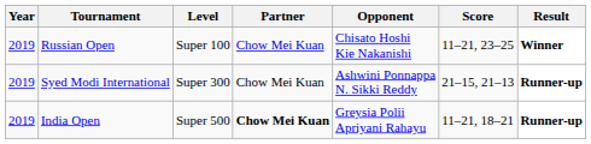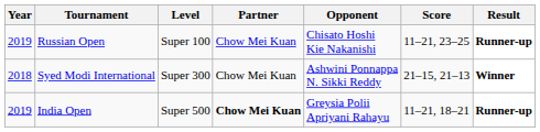 <table class="sortable wikitable" style="font-size: 90%;">
 <tr>
 <th>Year</th>
 <th>Tournament</th>
 <th>Level</th>
 <th>Partner</th>
 <th>Opponent</th>
 <th>Score</th>
 <th>Result</th>
 </tr>
 <tr>
 <td align="center"><a href='#'>2019</a></td>
 <td align="left"><a href='#'>Russian Open</a></td>
 <td align="left">Super 100</td>
 <td align="left"> <a href='#'>Chow Mei Kuan</a></td>
 <td align="left"> <a href='#'>Chisato Hoshi</a><br> <a href='#'>Kie Nakanishi</a></td>
 <td align="left">11–21, 23–25</td>
-<td style="text-align:left; background:white"> <strong>Winner</strong></td>
+<td style="text-align:left; background:white"> <strong>Runner-up</strong></td>
 </tr>
 <tr>
-<td align="center"><a href='#'>2019</a></td>
+<td align="center"><a href='#'>2018</a></td>
 <td align="left"><a href='#'>Syed Modi International</a></td>
 <td align="left">Super 300</td>
 <td align="left"> Chow Mei Kuan</td>
 <td align="left"> <a href='#'>Ashwini Ponnappa</a><br> <a href='#'>N. Sikki Reddy</a></td>
 <td align="left">21–15, 21–13</td>
-<td style="text-align:left; background:white"> <strong>Runner-up</strong></td>
+<td style="text-align:left; background:white"> <strong>Winner</strong></td>
 </tr>
 <tr>
 <td align="center"><a href='#'>2019</a></td>
 <td align="left"><a href='#'>India Open</a></td>
 <td align="left">Super 500</td>
 <td align="left"><strong> Chow Mei Kuan</strong></td>
 <td align="left"> <a href='#'>Greysia Polii</a><br> <a href='#'>Apriyani Rahayu</a></td>
 <td align="left">11–21, 18–21</td>
 <td style="text-align:left; background:white"> <strong>Runner-up</strong></td>
 </tr>
 </table>
